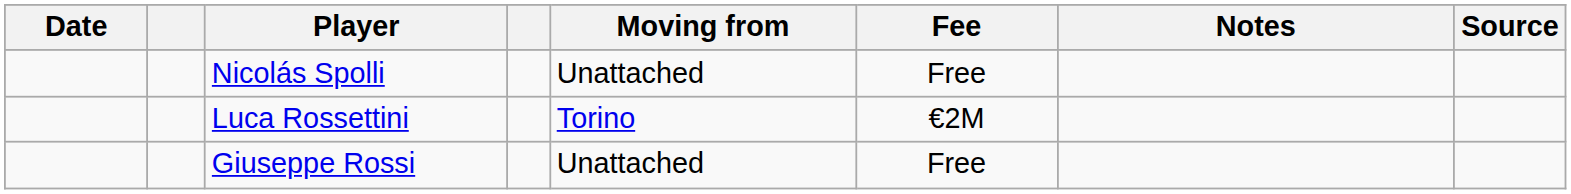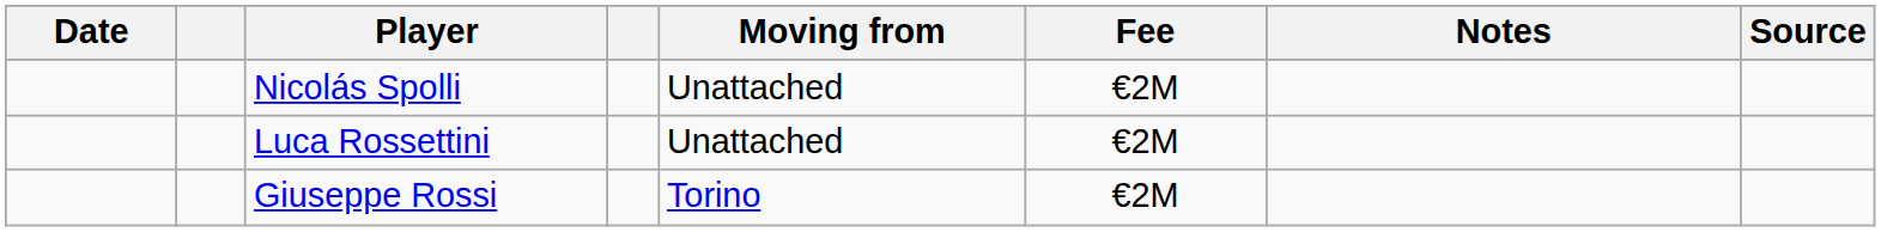 <table class="wikitable sortable">
 <tr>
 <th style="width:80px;">Date</th>
 <th style="width:30px;"></th>
 <th style="width:180px;">Player</th>
 <th style="width:20px;"></th>
 <th style="width:180px;">Moving from</th>
 <th style="width:120px;" class="unsortable">Fee</th>
 <th style="width:250px;" class="unsortable">Notes</th>
 <th style="width:20px;">Source</th>
 </tr>
 <tr>
 <td></td>
 <td align=center></td>
 <td> <a href='#'>Nicolás Spolli</a></td>
 <td align=center></td>
 <td>Unattached</td>
-<td align=center>Free</td>
+<td align=center>€2M</td>
 <td align=center></td>
 <td></td>
 </tr>
 <tr>
 <td></td>
 <td align=center></td>
 <td> <a href='#'>Luca Rossettini</a></td>
 <td align=center></td>
-<td> <a href='#'>Torino</a></td>
+<td>Unattached</td>
 <td align=center>€2M</td>
 <td align=center></td>
 <td></td>
 </tr>
 <tr>
 <td></td>
 <td align=center></td>
 <td> <a href='#'>Giuseppe Rossi</a></td>
 <td align=center></td>
-<td>Unattached</td>
-<td align=center>Free</td>
+<td> <a href='#'>Torino</a></td>
+<td align=center>€2M</td>
 <td align=center></td>
 <td></td>
 </tr>
 </table>
